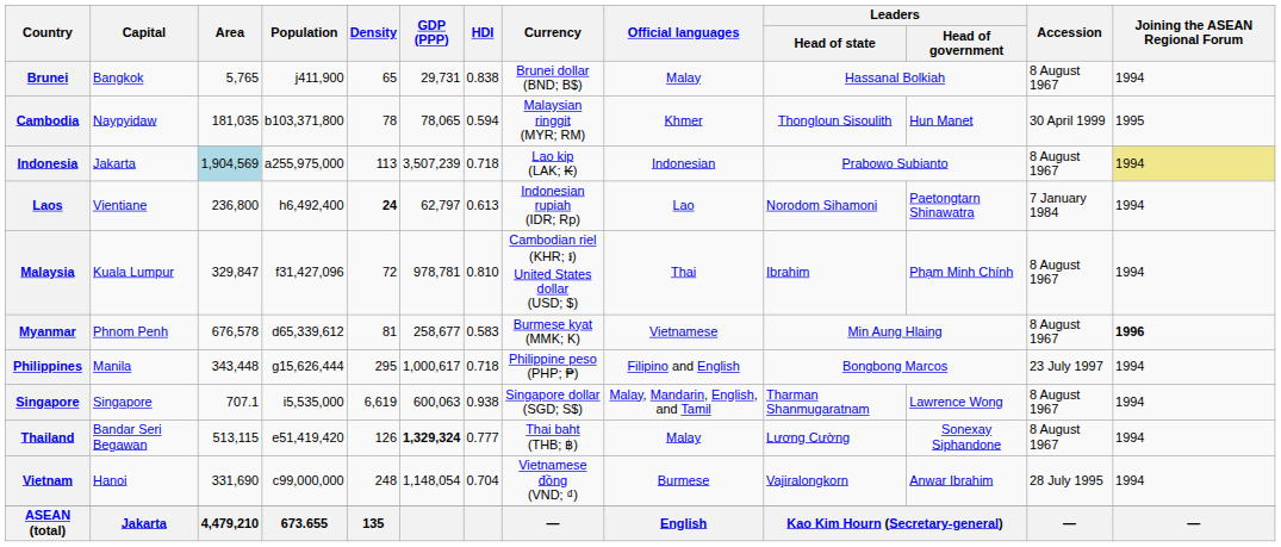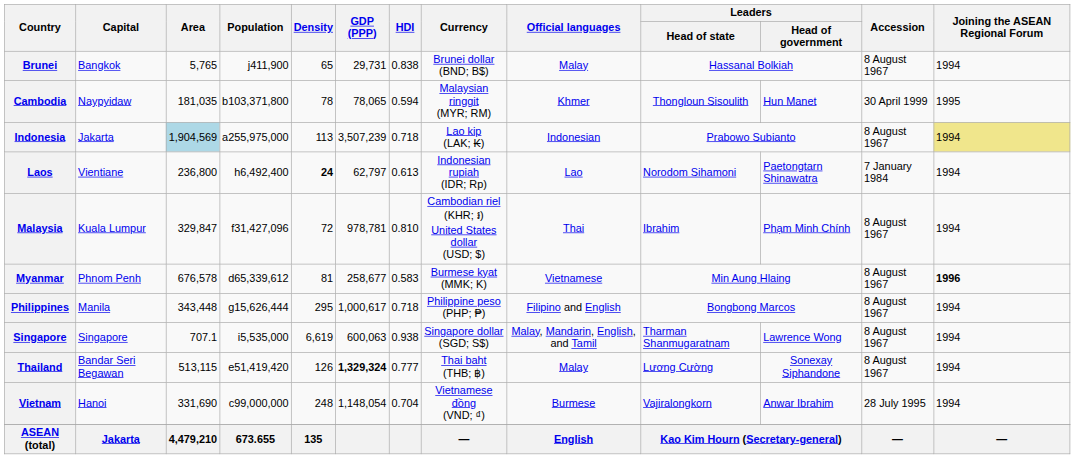 <table class="wikitable sortable plainrowheaders">
 <tr>
 <th scope="col" rowspan=2>Country</th>
 <th scope="col" rowspan=2>Capital</th>
 <th scope="col" rowspan=2>Area<br></th>
 <th scope="col" rowspan=2>Population</th>
 <th scope="col" rowspan=2><a href='#'>Density</a><br></th>
 <th scope="col" rowspan=2><a href='#'>GDP<br>(PPP)</a></th>
 <th scope="col" rowspan=2><a href='#'>HDI</a></th>
 <th scope="col" rowspan=2>Currency</th>
 <th scope="col" class="unsortable" rowspan=2><a href='#'>Official languages</a></th>
 <th scope="col" class="unsortable" colspan=2>Leaders</th>
 <th scope="col" rowspan=2 data-sort-type="date">Accession</th>
 <th scope="col" rowspan=2>Joining the ASEAN Regional Forum</th>
 </tr>
 <tr>
 <th scope="col" class="unsortable">Head of state</th>
 <th scope="col" class="unsortable">Head of government</th>
 </tr>
 <tr>
 <th scope="row"><a href='#'>Brunei</a></th>
 <td><a href='#'>Bangkok</a></td>
 <td align=right>5,765</td>
 <td align=right><span>j</span>411,900</td>
 <td align=right>65</td>
 <td align=right>29,731</td>
 <td align="right">0.838</td>
 <td align="center"><a href='#'>Brunei dollar</a><br>(BND; B$)</td>
 <td align=center><a href='#'>Malay</a></td>
 <td colspan=2 style="text-align:center;"><a href='#'>Hassanal Bolkiah</a></td>
 <td>8 August 1967</td>
 <td>1994</td>
 </tr>
 <tr>
 <th scope="row"><a href='#'>Cambodia</a></th>
 <td><a href='#'>Naypyidaw</a></td>
 <td align=right>181,035</td>
 <td align=right><span>b</span>103,371,800</td>
 <td align=right>78</td>
 <td align=right>78,065</td>
 <td align="right">0.594</td>
 <td align="center"><a href='#'>Malaysian ringgit</a><br>(MYR; RM)</td>
 <td align=center><a href='#'>Khmer</a></td>
 <td align=center><a href='#'>Thongloun Sisoulith</a></td>
 <td><a href='#'>Hun Manet</a></td>
 <td>30 April 1999</td>
 <td>1995</td>
 </tr>
 <tr>
 <th scope="row"><a href='#'>Indonesia</a></th>
 <td><a href='#'>Jakarta</a></td>
 <td align=right style="background: lightblue;">1,904,569</td>
 <td align=right><span>a</span>255,975,000</td>
 <td align=right>113</td>
 <td align=right>3,507,239</td>
 <td align="right">0.718</td>
 <td align="center"><a href='#'>Lao kip</a><br>(LAK; ₭)</td>
 <td align=center><a href='#'>Indonesian</a></td>
 <td colspan=2 style="text-align:center;"><a href='#'>Prabowo Subianto</a></td>
 <td>8 August 1967</td>
 <td style="background: khaki;">1994</td>
 </tr>
 <tr>
 <th scope="row"><a href='#'>Laos</a></th>
 <td><a href='#'>Vientiane</a></td>
 <td align=right>236,800</td>
 <td align=right><span>h</span>6,492,400</td>
 <td align=right><strong>24</strong></td>
 <td align=right>62,797</td>
 <td align="right">0.613</td>
 <td align="center"><a href='#'>Indonesian rupiah</a><br>(IDR; Rp)</td>
 <td align=center><a href='#'>Lao</a></td>
 <td><a href='#'>Norodom Sihamoni</a></td>
 <td><a href='#'>Paetongtarn Shinawatra</a></td>
 <td>7 January 1984</td>
 <td>1994</td>
 </tr>
 <tr>
 <th scope="row"><a href='#'>Malaysia</a></th>
 <td><a href='#'>Kuala Lumpur</a></td>
 <td align=right>329,847</td>
 <td align=right><span>f</span>31,427,096</td>
 <td align=right>72</td>
 <td align=right>978,781</td>
 <td align="right">0.810</td>
 <td align="center"><a href='#'>Cambodian riel</a><br>(KHR; ៛)<br><a href='#'>United States dollar</a><br>(USD; $)</td>
 <td align=center><a href='#'>Thai</a></td>
 <td><a href='#'>Ibrahim</a></td>
 <td><a href='#'>Phạm Minh Chính</a></td>
 <td>8 August 1967</td>
 <td>1994</td>
 </tr>
 <tr>
 <th scope="row"><a href='#'>Myanmar</a></th>
 <td><a href='#'>Phnom Penh</a></td>
 <td align=right>676,578</td>
 <td align=right><span>d</span>65,339,612</td>
 <td align=right>81</td>
 <td align=right>258,677</td>
 <td align=right>0.583</td>
 <td align="center"><a href='#'>Burmese kyat</a><br>(MMK; K)</td>
 <td align=center><a href='#'>Vietnamese</a></td>
 <td colspan="2" style="text-align:center;"><a href='#'>Min Aung Hlaing</a></td>
 <td>8 August 1967</td>
 <td><strong>1996</strong></td>
 </tr>
 <tr>
 <th scope="row"><a href='#'>Philippines</a></th>
 <td><a href='#'>Manila</a></td>
 <td align=right>343,448</td>
 <td align=right><span>g</span>15,626,444</td>
 <td align=right>295</td>
 <td align=right>1,000,617</td>
 <td align="right">0.718</td>
 <td align="center"><a href='#'>Philippine peso</a><br>(PHP; ₱)</td>
 <td align=center><a href='#'>Filipino</a> and <a href='#'>English</a></td>
 <td colspan=2 style="text-align:center;"><a href='#'>Bongbong Marcos</a></td>
-<td>23 July 1997</td>
+<td>8 August 1967</td>
 <td>1994</td>
 </tr>
 <tr>
 <th scope="row"><a href='#'>Singapore</a></th>
 <td><a href='#'>Singapore</a></td>
 <td align=right>707.1</td>
 <td align=right><span>i</span>5,535,000</td>
 <td align=right>6,619</td>
 <td align=right>600,063</td>
 <td align="right">0.938</td>
 <td align="center"><a href='#'>Singapore dollar</a><br>(SGD; S$)</td>
 <td align=center><a href='#'>Malay</a>, <a href='#'>Mandarin</a>, <a href='#'>English</a>, and <a href='#'>Tamil</a></td>
 <td><a href='#'>Tharman Shanmugaratnam</a></td>
 <td><a href='#'>Lawrence Wong</a></td>
 <td>8 August 1967</td>
 <td>1994</td>
 </tr>
 <tr>
 <th scope="row"><a href='#'>Thailand</a></th>
 <td><a href='#'>Bandar Seri Begawan</a></td>
 <td align=right>513,115</td>
 <td align=right><span>e</span>51,419,420</td>
 <td align=right>126</td>
 <td align=right><strong>1,329,324</strong></td>
 <td align="right">0.777</td>
 <td align="center"><a href='#'>Thai baht</a><br>(THB; ฿)</td>
 <td align=center><a href='#'>Malay</a></td>
 <td><a href='#'>Lương Cường</a></td>
 <td align=center><a href='#'>Sonexay Siphandone</a></td>
 <td>8 August 1967</td>
 <td>1994</td>
 </tr>
 <tr>
 <th scope="row"><a href='#'>Vietnam</a></th>
 <td><a href='#'>Hanoi</a></td>
 <td align=right>331,690</td>
 <td align=right><span>c</span>99,000,000</td>
 <td align="right">248</td>
 <td align=right>1,148,054</td>
 <td align="right">0.704</td>
 <td align="center"><a href='#'>Vietnamese đồng</a><br>(VND; ₫)</td>
 <td align="center"><a href='#'>Burmese</a></td>
 <td><a href='#'>Vajiralongkorn</a></td>
 <td><a href='#'>Anwar Ibrahim</a></td>
 <td>28 July 1995</td>
 <td>1994</td>
 </tr>
 <tr>
 </tr>
 <tr class="sortbottom">
 <th><a href='#'>ASEAN</a> (total)</th>
 <th><a href='#'>Jakarta</a> </th>
 <th align=right>4,479,210</th>
 <th align=right>673.655</th>
 <th align="right">135</th>
 <th align=right></th>
 <th align="right"><br></th>
 <th align=center>—</th>
 <th align=center><a href='#'>English</a> </th>
 <th colspan=2><a href='#'>Kao Kim Hourn</a> (<a href='#'>Secretary-general</a>)</th>
 <th>—</th>
 <th>—</th>
 </tr>
 </table>
